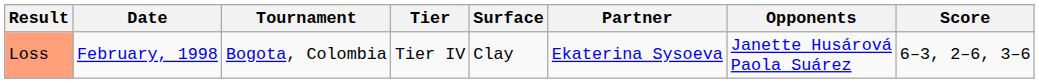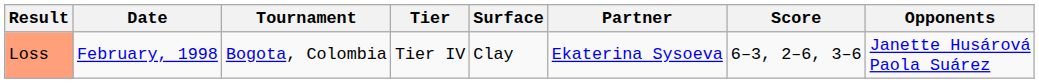 <table class="sortable wikitable">
 <tr>
 <th>Result</th>
 <th>Date</th>
 <th>Tournament</th>
 <th>Tier</th>
 <th>Surface</th>
 <th>Partner</th>
+<th class="unsortable">Score</th>
 <th>Opponents</th>
-<th class="unsortable">Score</th>
 </tr>
 <tr>
 <td style="background:#FFA07A;">Loss</td>
 <td><a href='#'>February, 1998</a></td>
 <td><a href='#'>Bogota</a>, Colombia</td>
 <td>Tier IV</td>
 <td>Clay</td>
 <td> <a href='#'>Ekaterina Sysoeva</a></td>
+<td>6–3, 2–6, 3–6</td>
 <td> <a href='#'>Janette Husárová</a> <br>  <a href='#'>Paola Suárez</a></td>
-<td>6–3, 2–6, 3–6</td>
 </tr>
 </table>
